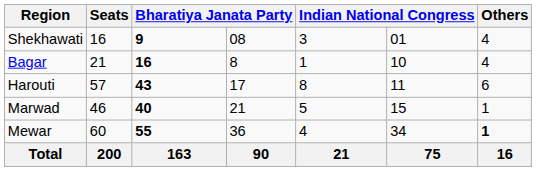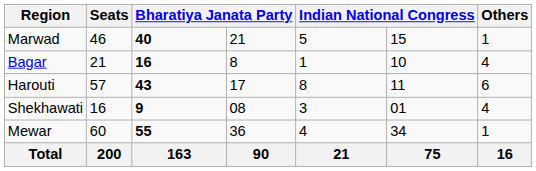 <table class="wikitable">
 <tr>
 <th>Region</th>
 <th>Seats</th>
 <th colspan="2"><a href='#'>Bharatiya Janata Party</a></th>
 <th colspan="2"><a href='#'>Indian National Congress</a></th>
 <th>Others</th>
 </tr>
 <tr>
-<td>Shekhawati</td>
-<td>16</td>
-<td><strong>9</strong></td>
-<td> 08</td>
-<td>3</td>
-<td> 01</td>
-<td>4</td>
+<td>Marwad</td>
+<td>46</td>
+<td><strong>40</strong></td>
+<td> 21</td>
+<td>5</td>
+<td> 15</td>
+<td>1</td>
 </tr>
 <tr>
 <td><a href='#'>Bagar</a></td>
 <td>21</td>
 <td><strong>16</strong></td>
 <td> 8</td>
 <td>1</td>
 <td> 10</td>
 <td>4</td>
 </tr>
 <tr>
 <td>Harouti</td>
 <td>57</td>
 <td><strong>43</strong></td>
 <td> 17</td>
 <td>8</td>
 <td> 11</td>
 <td>6</td>
 </tr>
 <tr>
-<td>Marwad</td>
-<td>46</td>
-<td><strong>40</strong></td>
-<td> 21</td>
-<td>5</td>
-<td> 15</td>
-<td>1</td>
+<td>Shekhawati</td>
+<td>16</td>
+<td><strong>9</strong></td>
+<td> 08</td>
+<td>3</td>
+<td> 01</td>
+<td>4</td>
 </tr>
 <tr>
 <td>Mewar</td>
 <td>60</td>
 <td><strong>55</strong></td>
 <td> 36</td>
 <td>4</td>
 <td> 34</td>
-<td><strong>1</strong></td>
+<td>1</td>
 </tr>
 <tr>
 <th>Total</th>
 <th>200</th>
 <th>163</th>
 <th> 90</th>
 <th>21</th>
 <th> 75</th>
 <th>16</th>
 </tr>
 </table>
